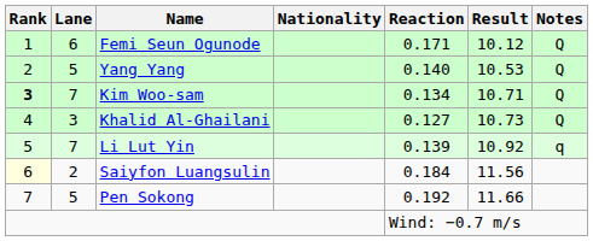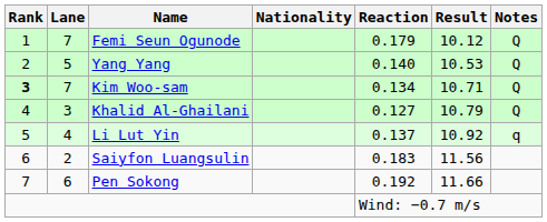 <table class="wikitable sortable" style="text-align:center">
 <tr>
 <th>Rank</th>
 <th>Lane</th>
 <th>Name</th>
 <th>Nationality</th>
 <th>Reaction</th>
 <th>Result</th>
 <th>Notes</th>
 </tr>
 <tr style="background:#cfc;">
 <td>1</td>
-<td>6</td>
+<td>7</td>
 <td align=left><a href='#'>Femi Seun Ogunode</a></td>
 <td align=left></td>
-<td>0.171</td>
+<td>0.179</td>
 <td>10.12</td>
 <td>Q</td>
 </tr>
 <tr style="background:#cfc;">
 <td>2</td>
 <td>5</td>
 <td align=left><a href='#'>Yang Yang</a></td>
 <td align=left></td>
 <td>0.140</td>
 <td>10.53</td>
 <td>Q</td>
 </tr>
 <tr style="background:#cfc;">
 <td><strong>3</strong></td>
 <td>7</td>
 <td align=left><a href='#'>Kim Woo-sam</a></td>
 <td align=left></td>
 <td>0.134</td>
 <td>10.71</td>
 <td>Q</td>
 </tr>
 <tr style="background:#cfc;">
 <td>4</td>
 <td>3</td>
 <td align=left><a href='#'>Khalid Al-Ghailani</a></td>
 <td align=left></td>
 <td>0.127</td>
-<td>10.73</td>
+<td>10.79</td>
 <td>Q</td>
 </tr>
 <tr style="background:#ddffdd;">
 <td>5</td>
-<td>7</td>
+<td>4</td>
 <td align=left><a href='#'>Li Lut Yin</a></td>
 <td align=left></td>
-<td>0.139</td>
+<td>0.137</td>
 <td>10.92</td>
 <td>q</td>
 </tr>
 <tr>
-<td style="background: lightyellow;">6</td>
+<td>6</td>
 <td>2</td>
 <td align=left><a href='#'>Saiyfon Luangsulin</a></td>
 <td align=left></td>
-<td>0.184</td>
+<td>0.183</td>
 <td>11.56</td>
 <td></td>
 </tr>
 <tr>
 <td>7</td>
-<td>5</td>
+<td>6</td>
 <td align=left><a href='#'>Pen Sokong</a></td>
 <td align=left></td>
 <td>0.192</td>
 <td>11.66</td>
 <td></td>
 </tr>
 <tr class="sortbottom">
 <td colspan=4></td>
 <td colspan="3" style="text-align:left;">Wind: −0.7 m/s</td>
 </tr>
 </table>
